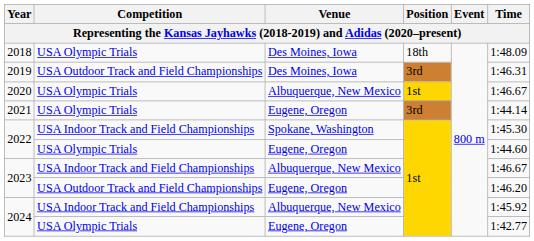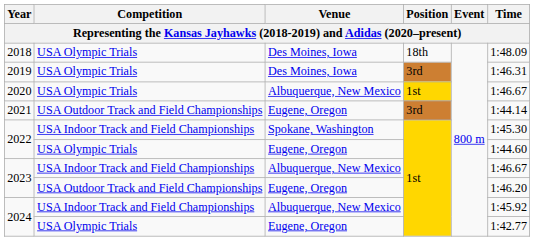 <table class="wikitable">
 <tr>
 <th>Year</th>
 <th>Competition</th>
 <th>Venue</th>
 <th>Position</th>
 <th>Event</th>
 <th>Time</th>
 </tr>
 <tr>
 <th colspan="6">Representing the <a href='#'>Kansas Jayhawks</a> (2018-2019) and <a href='#'>Adidas</a> (2020–present)</th>
 </tr>
 <tr>
 <td>2018</td>
 <td><a href='#'>USA Olympic Trials</a></td>
 <td><a href='#'>Des Moines, Iowa</a></td>
 <td>18th</td>
 <td rowspan="10"><a href='#'>800 m</a></td>
 <td>1:48.09</td>
 </tr>
 <tr>
 <td>2019</td>
-<td><a href='#'>USA Outdoor Track and Field Championships</a></td>
+<td><a href='#'>USA Olympic Trials</a></td>
 <td><a href='#'>Des Moines, Iowa</a></td>
 <td bgcolor="#CD7F32">3rd</td>
 <td>1:46.31</td>
 </tr>
 <tr>
 <td>2020</td>
 <td><a href='#'>USA Olympic Trials</a></td>
 <td><a href='#'>Albuquerque, New Mexico</a></td>
 <td bgcolor="gold">1st</td>
 <td>1:46.67</td>
 </tr>
 <tr>
 <td>2021</td>
-<td><a href='#'>USA Olympic Trials</a></td>
+<td><a href='#'>USA Outdoor Track and Field Championships</a></td>
 <td><a href='#'>Eugene, Oregon</a></td>
 <td bgcolor="#CD7F32">3rd</td>
 <td>1:44.14</td>
 </tr>
 <tr>
 <td rowspan="2">2022</td>
 <td><a href='#'>USA Indoor Track and Field Championships</a></td>
 <td><a href='#'>Spokane, Washington</a></td>
 <td rowspan="6" bgcolor="gold">1st</td>
 <td>1:45.30</td>
 </tr>
 <tr>
 <td><a href='#'>USA Olympic Trials</a></td>
 <td><a href='#'>Eugene, Oregon</a></td>
 <td>1:44.60</td>
 </tr>
 <tr>
 <td rowspan="2">2023</td>
 <td><a href='#'>USA Indoor Track and Field Championships</a></td>
 <td><a href='#'>Albuquerque, New Mexico</a></td>
 <td>1:46.67</td>
 </tr>
 <tr>
 <td><a href='#'>USA Outdoor Track and Field Championships</a></td>
 <td><a href='#'>Eugene, Oregon</a></td>
 <td>1:46.20</td>
 </tr>
 <tr>
 <td rowspan="2">2024</td>
 <td><a href='#'>USA Indoor Track and Field Championships</a></td>
 <td><a href='#'>Albuquerque, New Mexico</a></td>
 <td>1:45.92</td>
 </tr>
 <tr>
 <td><a href='#'>USA Olympic Trials</a></td>
 <td><a href='#'>Eugene, Oregon</a></td>
 <td>1:42.77</td>
 </tr>
 </table>
